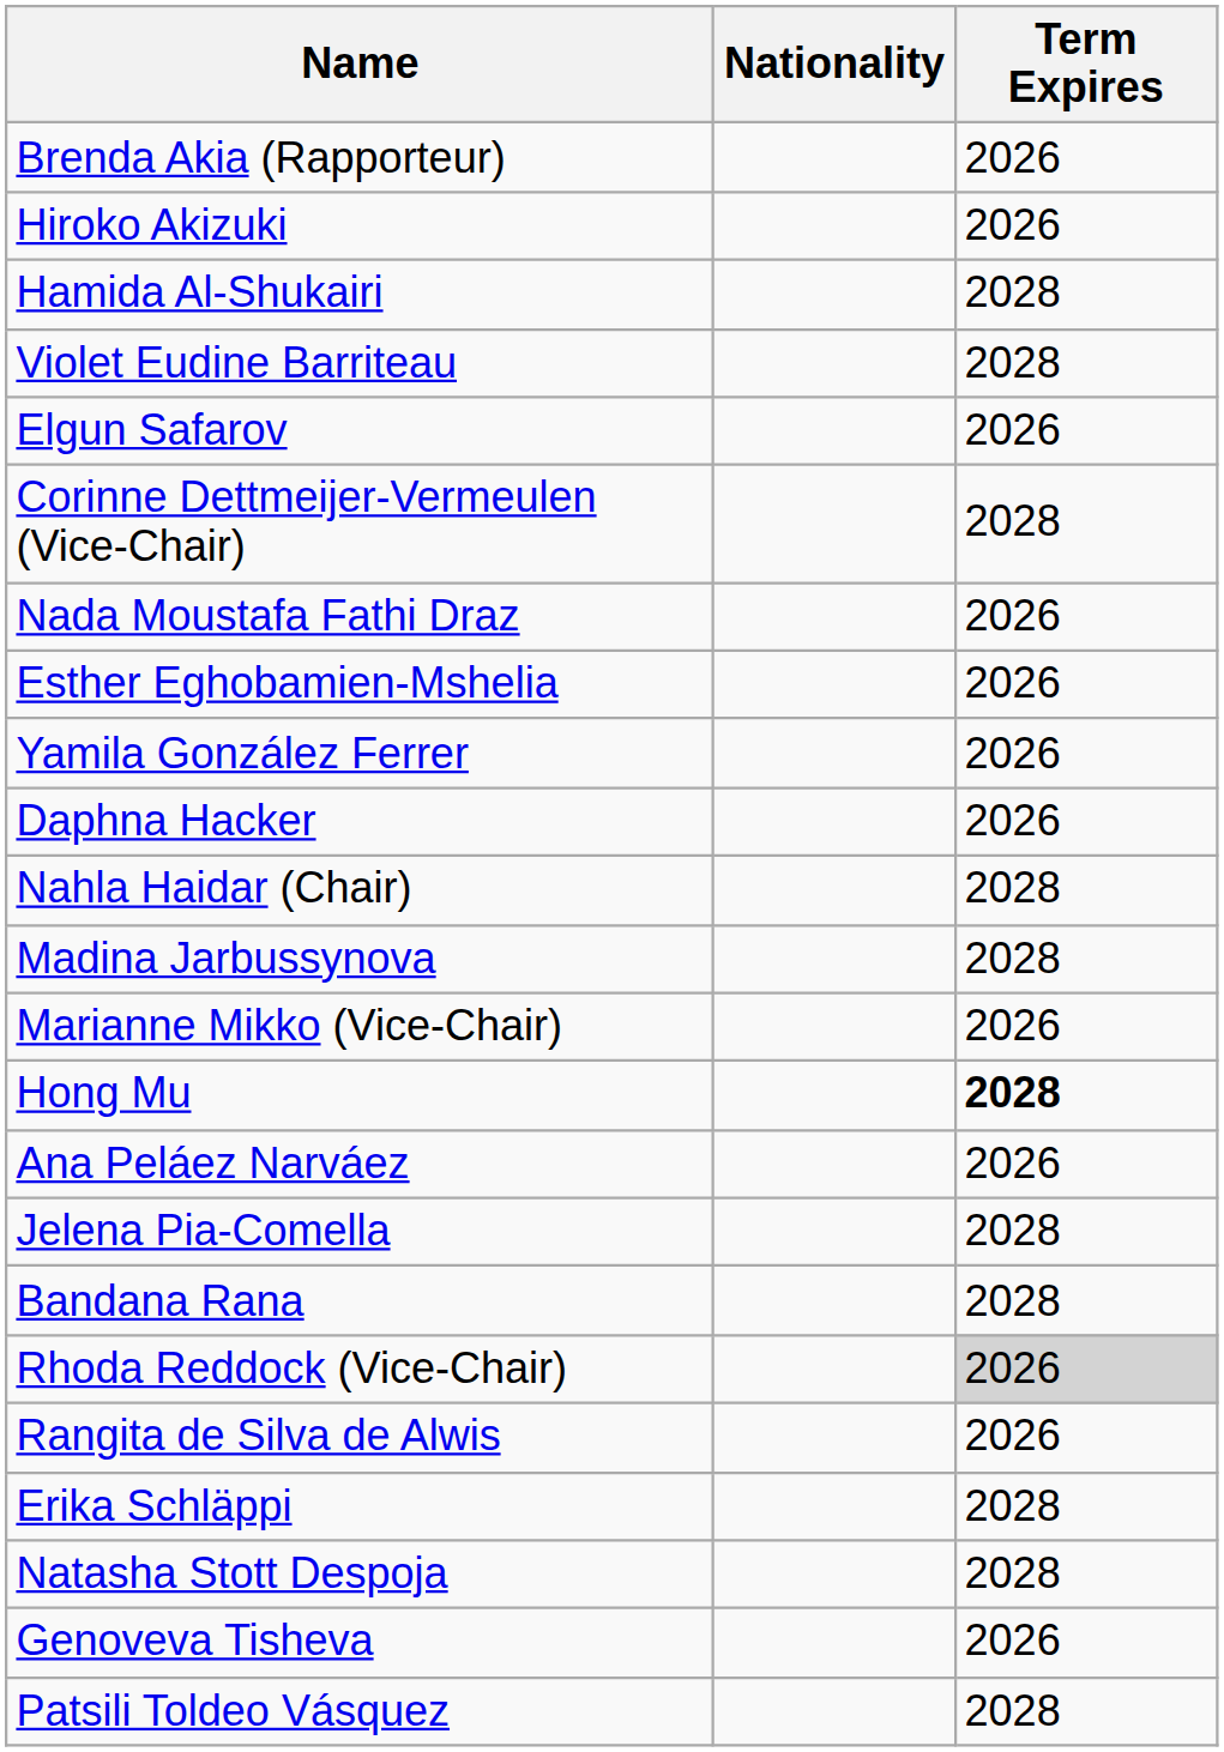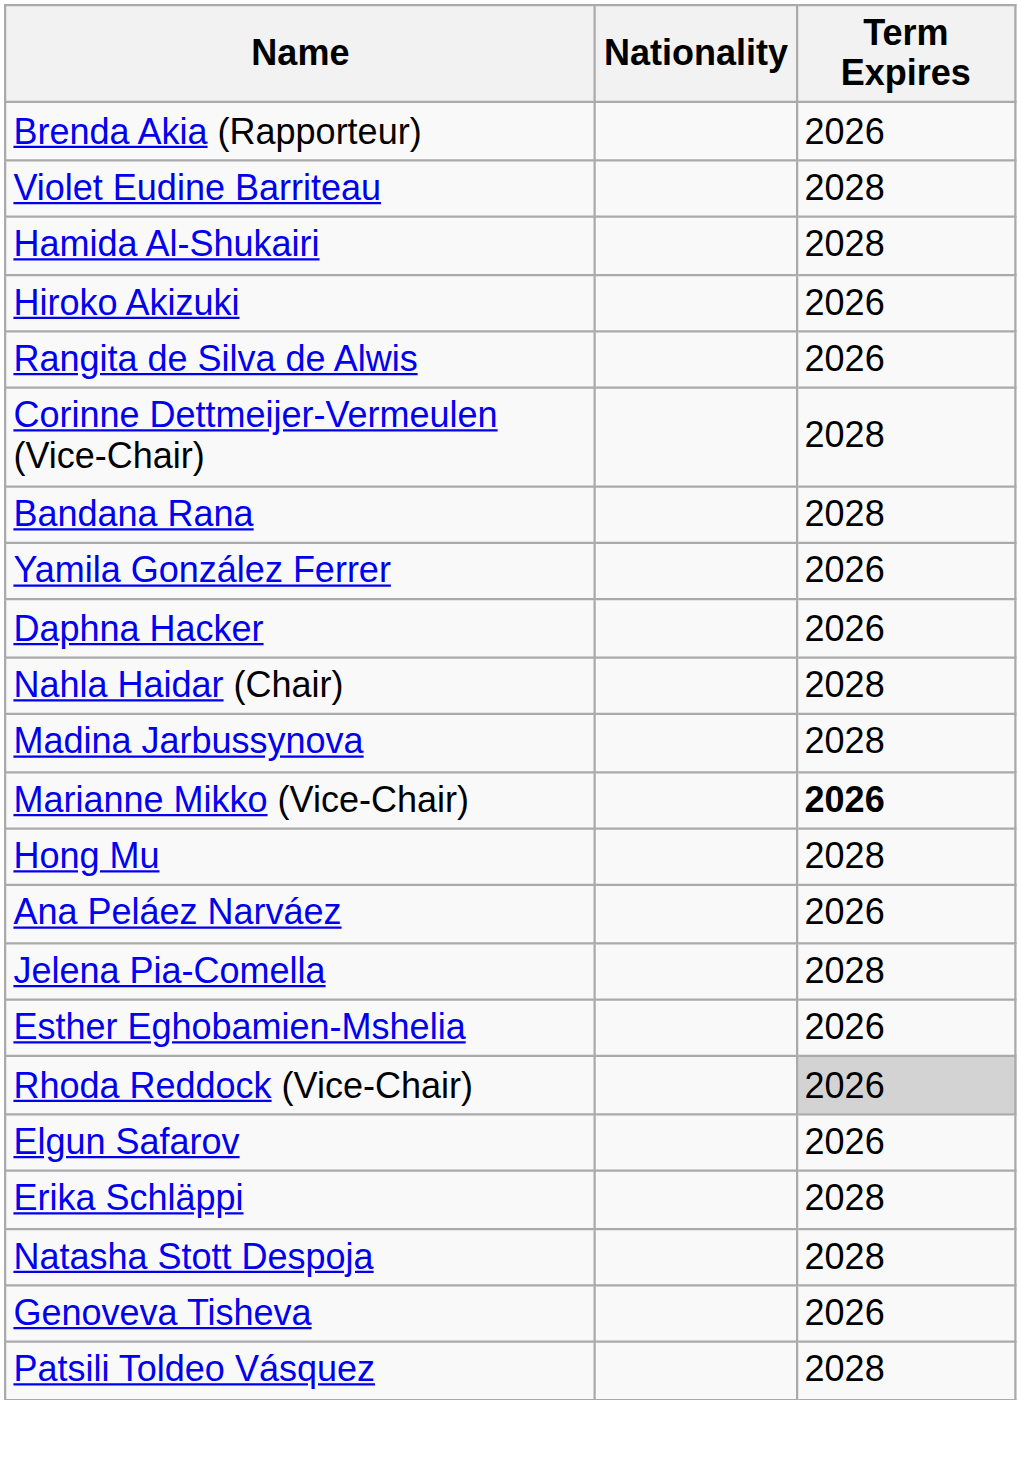 <table class="wikitable" style="width:450px;">
 <tr>
 <th>Name</th>
 <th>Nationality</th>
 <th>Term Expires</th>
 </tr>
 <tr>
 <td><a href='#'>Brenda Akia</a> (Rapporteur)</td>
 <td></td>
 <td>2026</td>
 </tr>
 <tr>
-<td><a href='#'>Hiroko Akizuki</a></td>
+<td><a href='#'>Violet Eudine Barriteau</a></td>
 <td></td>
-<td>2026</td>
+<td>2028</td>
 </tr>
 <tr>
 <td><a href='#'>Hamida Al-Shukairi</a></td>
 <td></td>
 <td>2028</td>
 </tr>
 <tr>
-<td><a href='#'>Violet Eudine Barriteau</a></td>
+<td><a href='#'>Hiroko Akizuki</a></td>
 <td></td>
-<td>2028</td>
+<td>2026</td>
 </tr>
 <tr>
-<td><a href='#'>Elgun Safarov</a></td>
+<td><a href='#'>Rangita de Silva de Alwis</a></td>
 <td></td>
 <td>2026</td>
 </tr>
 <tr>
 <td><a href='#'>Corinne Dettmeijer-Vermeulen</a> (Vice-Chair)</td>
 <td></td>
 <td>2028</td>
 </tr>
 <tr>
-<td><a href='#'>Nada Moustafa Fathi Draz</a></td>
+<td><a href='#'>Bandana Rana</a></td>
 <td></td>
-<td>2026</td>
-</tr>
-<tr>
-<td><a href='#'>Esther Eghobamien-Mshelia</a></td>
-<td></td>
-<td>2026</td>
+<td>2028</td>
 </tr>
 <tr>
 <td><a href='#'>Yamila González Ferrer</a></td>
 <td></td>
 <td>2026</td>
 </tr>
 <tr>
 <td><a href='#'>Daphna Hacker</a></td>
 <td></td>
 <td>2026</td>
 </tr>
 <tr>
 <td><a href='#'>Nahla Haidar</a> (Chair)</td>
 <td></td>
 <td>2028</td>
 </tr>
 <tr>
 <td><a href='#'>Madina Jarbussynova</a></td>
 <td></td>
 <td>2028</td>
 </tr>
 <tr>
 <td><a href='#'>Marianne Mikko</a> (Vice-Chair)</td>
 <td></td>
-<td>2026</td>
+<td><strong>2026</strong></td>
 </tr>
 <tr>
 <td><a href='#'>Hong Mu</a></td>
 <td></td>
-<td><strong>2028</strong></td>
+<td>2028</td>
 </tr>
 <tr>
 <td><a href='#'>Ana Peláez Narváez</a></td>
 <td></td>
 <td>2026</td>
 </tr>
 <tr>
 <td><a href='#'>Jelena Pia-Comella</a></td>
 <td></td>
 <td>2028</td>
 </tr>
 <tr>
-<td><a href='#'>Bandana Rana</a></td>
+<td><a href='#'>Esther Eghobamien-Mshelia</a></td>
 <td></td>
-<td>2028</td>
+<td>2026</td>
 </tr>
 <tr>
 <td><a href='#'>Rhoda Reddock</a> (Vice-Chair)</td>
 <td></td>
 <td style="background: lightgrey;">2026</td>
 </tr>
 <tr>
-<td><a href='#'>Rangita de Silva de Alwis</a></td>
+<td><a href='#'>Elgun Safarov</a></td>
 <td></td>
 <td>2026</td>
 </tr>
 <tr>
 <td><a href='#'>Erika Schläppi</a></td>
 <td></td>
 <td>2028</td>
 </tr>
 <tr>
 <td><a href='#'>Natasha Stott Despoja</a></td>
 <td></td>
 <td>2028</td>
 </tr>
 <tr>
 <td><a href='#'>Genoveva Tisheva</a></td>
 <td></td>
 <td>2026</td>
 </tr>
 <tr>
 <td><a href='#'>Patsili Toldeo Vásquez</a></td>
 <td></td>
 <td>2028</td>
 </tr>
 </table>
